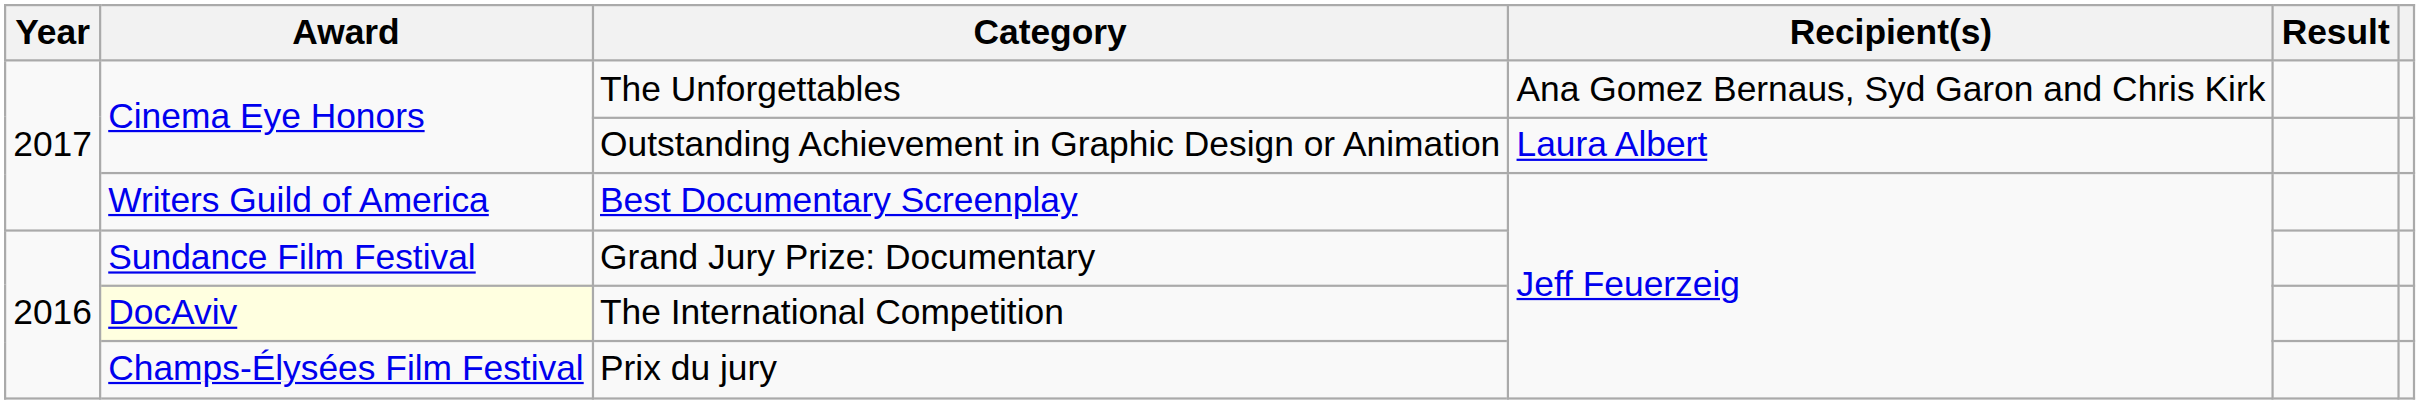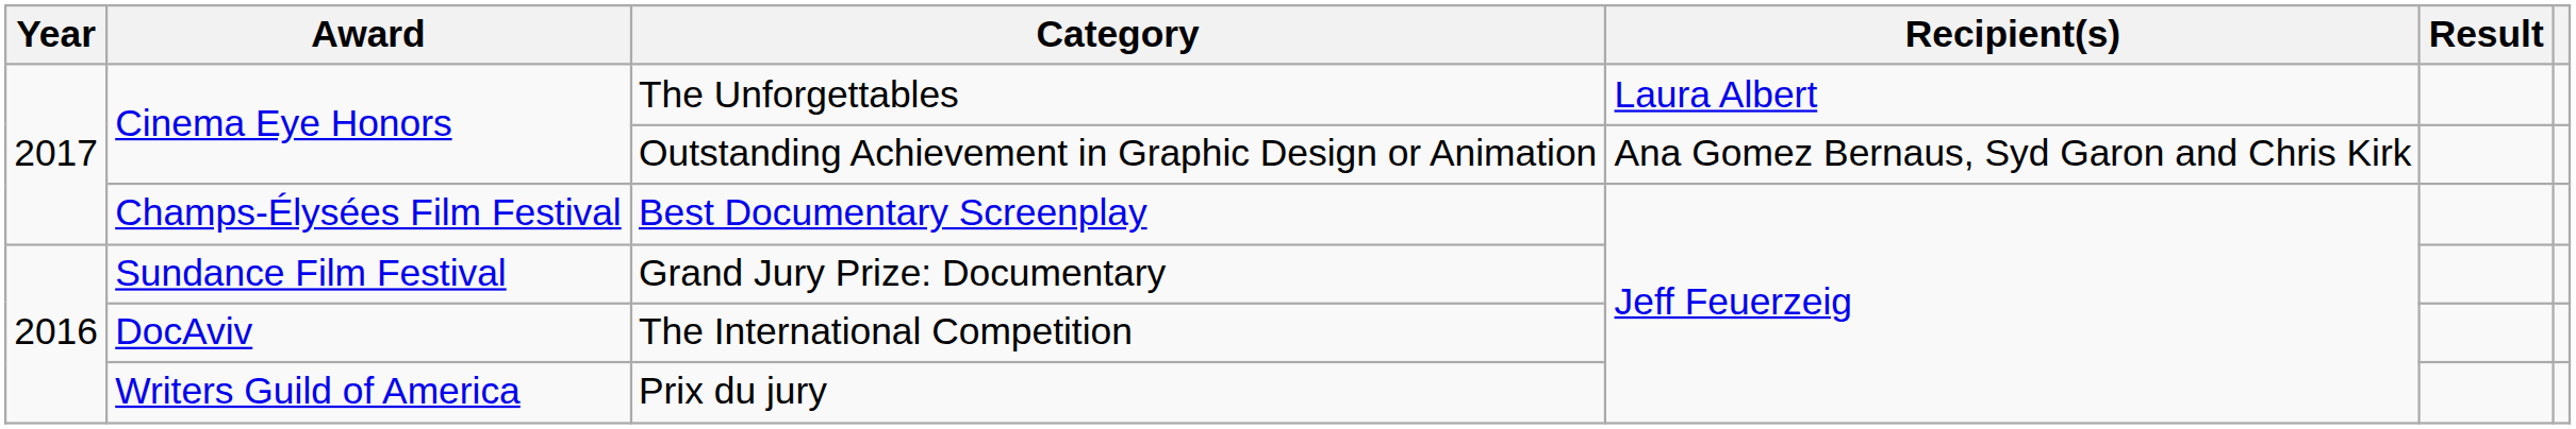 <table class="wikitable plainrowheaders sortable">
 <tr>
 <th scope="col">Year</th>
 <th scope="col">Award</th>
 <th scope="col">Category</th>
 <th scope="col">Recipient(s)</th>
 <th scope="col">Result</th>
 <th scope="col" class="unsortable"></th>
 </tr>
 <tr>
 <td rowspan="3">2017</td>
 <td rowspan="2"><a href='#'>Cinema Eye Honors</a></td>
 <td>The Unforgettables</td>
+<td><a href='#'>Laura Albert</a></td>
+<td></td>
+<td></td>
+</tr>
+<tr>
+<td>Outstanding Achievement in Graphic Design or Animation</td>
 <td>Ana Gomez Bernaus, Syd Garon and Chris Kirk</td>
 <td></td>
 <td></td>
 </tr>
 <tr>
-<td>Outstanding Achievement in Graphic Design or Animation</td>
-<td><a href='#'>Laura Albert</a></td>
-<td></td>
-<td></td>
-</tr>
-<tr>
-<td><a href='#'>Writers Guild of America</a></td>
+<td><a href='#'>Champs-Élysées Film Festival</a></td>
 <td><a href='#'>Best Documentary Screenplay</a></td>
 <td rowspan="4"><a href='#'>Jeff Feuerzeig</a></td>
 <td></td>
 <td></td>
 </tr>
 <tr>
 <td rowspan="3">2016</td>
 <td><a href='#'>Sundance Film Festival</a></td>
 <td>Grand Jury Prize: Documentary</td>
 <td></td>
 <td></td>
 </tr>
 <tr>
-<td style="background: lightyellow;"><a href='#'>DocAviv</a></td>
+<td><a href='#'>DocAviv</a></td>
 <td>The International Competition</td>
 <td></td>
 <td></td>
 </tr>
 <tr>
-<td><a href='#'>Champs-Élysées Film Festival</a></td>
+<td><a href='#'>Writers Guild of America</a></td>
 <td>Prix du jury</td>
 <td></td>
 <td></td>
 </tr>
 </table>
